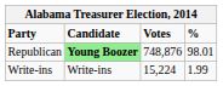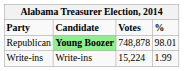 <table class="wikitable">
 <tr>
 <th colspan="4">Alabama Treasurer Election, 2014</th>
 </tr>
 <tr>
 <td><strong>Party</strong></td>
 <td><strong>Candidate</strong></td>
 <td><strong>Votes</strong></td>
 <td><strong>%</strong></td>
 </tr>
 <tr>
 <td>Republican</td>
 <td style="background: lightgreen;"><strong>Young Boozer</strong></td>
-<td>748,876</td>
+<td>748,878</td>
 <td>98.01</td>
 </tr>
 <tr>
 <td>Write-ins</td>
 <td>Write-ins</td>
 <td>15,224</td>
 <td>1.99</td>
 </tr>
 </table>
